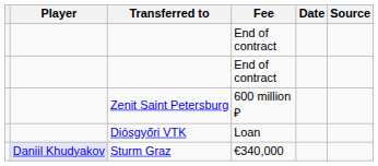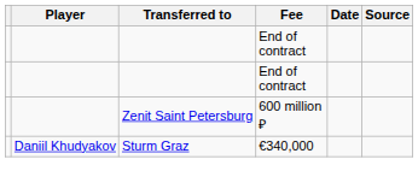 <table class="wikitable plainrowheaders sortable">
 <tr>
 <th></th>
 <th scope="col">Player</th>
 <th>Transferred to</th>
 <th style="width: 80px;">Fee</th>
 <th scope="col">Date</th>
 <th scope="col">Source</th>
 </tr>
 <tr>
 <td align="center"></td>
 <td> </td>
 <td></td>
 <td>End of contract</td>
 <td></td>
 <td></td>
 </tr>
 <tr>
 <td align="center"></td>
 <td> </td>
 <td></td>
 <td>End of contract</td>
 <td></td>
 <td></td>
 </tr>
 <tr>
 <td align="center"></td>
 <td> </td>
 <td> <a href='#'>Zenit Saint Petersburg</a></td>
 <td>600 million ₽</td>
 <td></td>
 <td></td>
 </tr>
 <tr>
 <td align="center"></td>
-<td> </td>
-<td> <a href='#'>Diósgyőri VTK</a></td>
-<td>Loan</td>
-<td></td>
-<td></td>
-</tr>
-<tr>
-<td align="center"></td>
-<td style="background: lavender;"> <a href='#'>Daniil Khudyakov</a></td>
+<td> <a href='#'>Daniil Khudyakov</a></td>
 <td> <a href='#'>Sturm Graz</a></td>
 <td>€340,000</td>
 <td></td>
 <td></td>
 </tr>
 </table>
